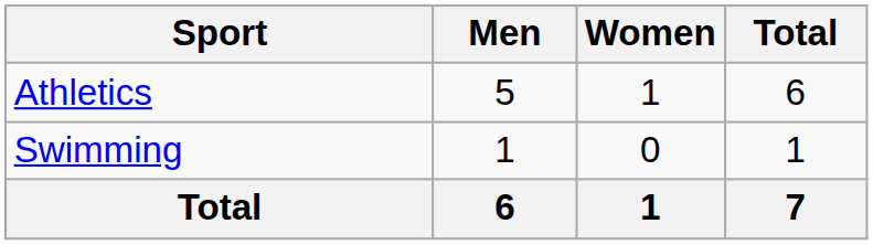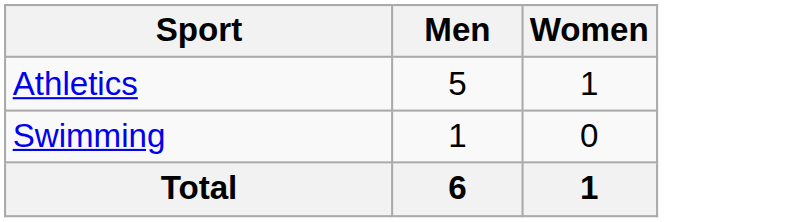 <table class="wikitable sortable" style="text-align:center;">
 <tr>
 <th width=180>Sport</th>
 <th width=55>Men</th>
 <th width=55>Women</th>
-<th width=55>Total</th>
 </tr>
 <tr>
 <td align=left><a href='#'>Athletics</a></td>
 <td>5</td>
 <td>1</td>
-<td>6</td>
 </tr>
 <tr>
 <td align=left><a href='#'>Swimming</a></td>
 <td>1</td>
 <td>0</td>
-<td>1</td>
 </tr>
 <tr>
 <th>Total</th>
 <th>6</th>
 <th>1</th>
-<th>7</th>
 </tr>
 </table>
